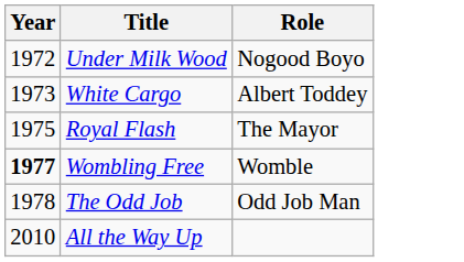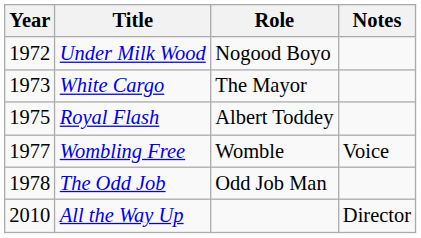 <table class = "wikitable sortable">
 <tr>
 <th>Year</th>
 <th>Title</th>
 <th>Role</th>
+<th class = "unsortable">Notes</th>
 </tr>
 <tr>
 <td>1972</td>
 <td><em><a href='#'>Under Milk Wood</a></em></td>
 <td>Nogood Boyo</td>
+<td></td>
 </tr>
 <tr>
 <td>1973</td>
 <td><em><a href='#'>White Cargo</a></em></td>
-<td>Albert Toddey</td>
+<td>The Mayor</td>
+<td></td>
 </tr>
 <tr>
 <td>1975</td>
 <td><em><a href='#'>Royal Flash</a></em></td>
-<td>The Mayor</td>
+<td>Albert Toddey</td>
+<td></td>
 </tr>
 <tr>
-<td><strong>1977</strong></td>
+<td>1977</td>
 <td><em><a href='#'>Wombling Free</a></em></td>
 <td>Womble</td>
+<td>Voice</td>
 </tr>
 <tr>
 <td>1978</td>
 <td><em><a href='#'>The Odd Job</a></em></td>
 <td>Odd Job Man</td>
+<td></td>
 </tr>
 <tr>
 <td>2010</td>
 <td><em><a href='#'>All the Way Up</a></em></td>
 <td></td>
+<td>Director</td>
 </tr>
 </table>
